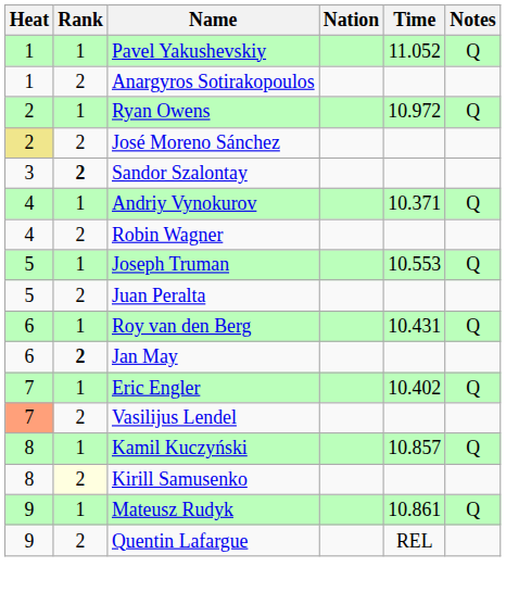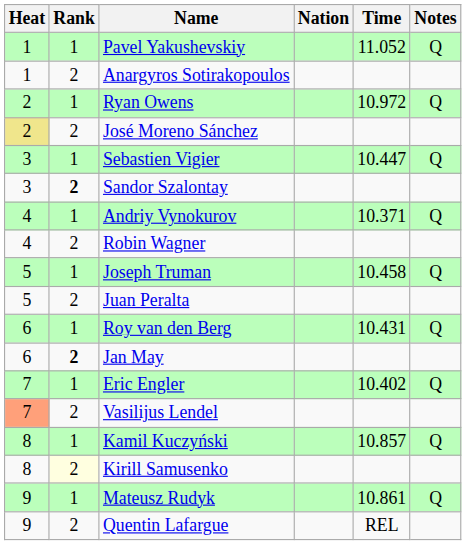 <table class="wikitable sortable" style="text-align:center">
 <tr>
 <th>Heat</th>
 <th>Rank</th>
 <th>Name</th>
 <th>Nation</th>
 <th>Time</th>
 <th>Notes</th>
 </tr>
 <tr bgcolor=bbffbb>
 <td>1</td>
 <td>1</td>
 <td align=left><a href='#'>Pavel Yakushevskiy</a></td>
 <td align=left></td>
 <td>11.052</td>
 <td>Q</td>
 </tr>
 <tr>
 <td>1</td>
 <td>2</td>
 <td align=left><a href='#'>Anargyros Sotirakopoulos</a></td>
 <td align=left></td>
 <td></td>
 <td></td>
 </tr>
 <tr bgcolor=bbffbb>
 <td>2</td>
 <td>1</td>
 <td align=left><a href='#'>Ryan Owens</a></td>
 <td align=left></td>
 <td>10.972</td>
 <td>Q</td>
 </tr>
 <tr>
 <td style="background: khaki;">2</td>
 <td>2</td>
 <td align=left><a href='#'>José Moreno Sánchez</a></td>
 <td align=left></td>
 <td></td>
 <td></td>
 </tr>
+<tr bgcolor=bbffbb>
+<td>3</td>
+<td>1</td>
+<td align=left><a href='#'>Sebastien Vigier</a></td>
+<td align=left></td>
+<td>10.447</td>
+<td>Q</td>
+</tr>
 <tr>
 <td>3</td>
 <td><strong>2</strong></td>
 <td align=left><a href='#'>Sandor Szalontay</a></td>
 <td align=left></td>
 <td></td>
 <td></td>
 </tr>
 <tr bgcolor=bbffbb>
 <td>4</td>
 <td>1</td>
 <td align=left><a href='#'>Andriy Vynokurov</a></td>
 <td align=left></td>
 <td>10.371</td>
 <td>Q</td>
 </tr>
 <tr>
 <td>4</td>
 <td>2</td>
 <td align=left><a href='#'>Robin Wagner</a></td>
 <td align=left></td>
 <td></td>
 <td></td>
 </tr>
 <tr bgcolor=bbffbb>
 <td>5</td>
 <td>1</td>
 <td align=left><a href='#'>Joseph Truman</a></td>
 <td align=left></td>
-<td>10.553</td>
+<td>10.458</td>
 <td>Q</td>
 </tr>
 <tr>
 <td>5</td>
 <td>2</td>
 <td align=left><a href='#'>Juan Peralta</a></td>
 <td align=left></td>
 <td></td>
 <td></td>
 </tr>
 <tr bgcolor=bbffbb>
 <td>6</td>
 <td>1</td>
 <td align=left><a href='#'>Roy van den Berg</a></td>
 <td align=left></td>
 <td>10.431</td>
 <td>Q</td>
 </tr>
 <tr>
 <td>6</td>
 <td><strong>2</strong></td>
 <td align=left><a href='#'>Jan May</a></td>
 <td align=left></td>
 <td></td>
 <td></td>
 </tr>
 <tr bgcolor=bbffbb>
 <td>7</td>
 <td>1</td>
 <td align=left><a href='#'>Eric Engler</a></td>
 <td align=left></td>
 <td>10.402</td>
 <td>Q</td>
 </tr>
 <tr>
 <td style="background: lightsalmon;">7</td>
 <td>2</td>
 <td align=left><a href='#'>Vasilijus Lendel</a></td>
 <td align=left></td>
 <td></td>
 <td></td>
 </tr>
 <tr bgcolor=bbffbb>
 <td>8</td>
 <td>1</td>
 <td align=left><a href='#'>Kamil Kuczyński</a></td>
 <td align=left></td>
 <td>10.857</td>
 <td>Q</td>
 </tr>
 <tr>
 <td>8</td>
 <td style="background: lightyellow;">2</td>
 <td align=left><a href='#'>Kirill Samusenko</a></td>
 <td align=left></td>
 <td></td>
 <td></td>
 </tr>
 <tr bgcolor=bbffbb>
 <td>9</td>
 <td>1</td>
 <td align=left><a href='#'>Mateusz Rudyk</a></td>
 <td align=left></td>
 <td>10.861</td>
 <td>Q</td>
 </tr>
 <tr>
 <td>9</td>
 <td>2</td>
 <td align=left><a href='#'>Quentin Lafargue</a></td>
 <td align=left></td>
 <td>REL</td>
 <td></td>
 </tr>
 </table>
